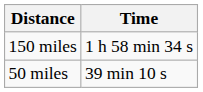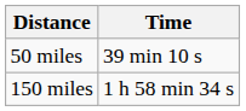 <table class="wikitable">
 <tr>
 <th width="*">Distance</th>
 <th width="*">Time</th>
 </tr>
 <tr>
+<td>50 miles</td>
+<td>39 min 10 s</td>
+</tr>
+<tr>
 <td>150 miles</td>
 <td>1 h 58 min 34 s</td>
 </tr>
-<tr>
-<td>50 miles</td>
-<td>39 min 10 s</td>
-</tr>
 </table>
